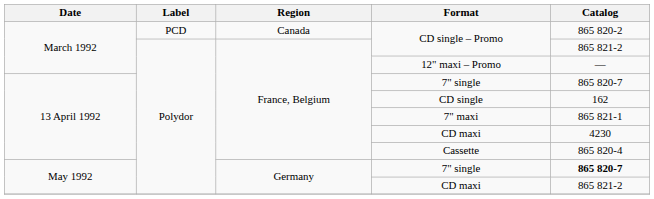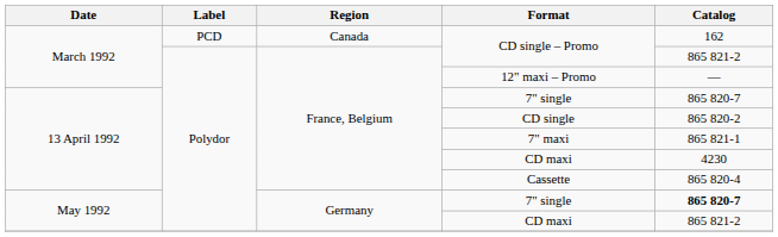 <table class="wikitable" width="60%" border="1">
 <tr>
 <th>Date</th>
 <th>Label</th>
 <th>Region</th>
 <th>Format</th>
 <th>Catalog</th>
 </tr>
 <tr>
 <td rowspan=3 align=center>March 1992</td>
 <td align=center>PCD</td>
 <td align=center>Canada</td>
 <td rowspan=2 align=center>CD single – Promo</td>
-<td align=center>865 820-2</td>
+<td align=center>162</td>
 </tr>
 <tr>
 <td rowspan=9 align=center>Polydor</td>
 <td rowspan=7 align=center>France, Belgium</td>
 <td align=center>865 821-2</td>
 </tr>
 <tr>
 <td align=center>12" maxi – Promo</td>
 <td align=center>—</td>
 </tr>
 <tr>
 <td rowspan=5 align=center>13 April 1992</td>
 <td align=center>7" single</td>
 <td align=center>865 820-7</td>
 </tr>
 <tr>
 <td align=center>CD single</td>
-<td align=center>162</td>
+<td align=center>865 820-2</td>
 </tr>
 <tr>
 <td align=center>7" maxi</td>
 <td align=center>865 821-1</td>
 </tr>
 <tr>
 <td align=center>CD maxi</td>
 <td align=center>4230</td>
 </tr>
 <tr>
 <td align=center>Cassette</td>
 <td align=center>865 820-4</td>
 </tr>
 <tr>
 <td rowspan=2 align=center>May 1992</td>
 <td rowspan=2 align=center>Germany</td>
 <td align=center>7" single</td>
 <td align=center><strong>865 820-7</strong></td>
 </tr>
 <tr>
 <td align=center>CD maxi</td>
 <td align=center>865 821-2</td>
 </tr>
 <tr>
 </tr>
 </table>
